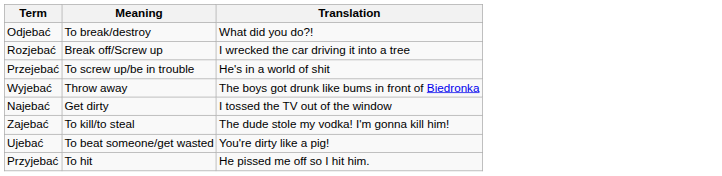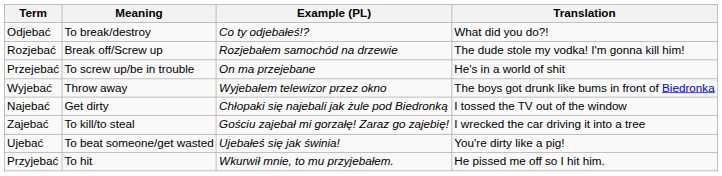 <table class="wikitable">
 <tr>
 <th>Term</th>
 <th>Meaning</th>
+<th>Example (PL)</th>
 <th>Translation</th>
 </tr>
 <tr>
 <td>Odjebać</td>
 <td>To break/destroy</td>
+<td><em>Co ty odjebałeś!?</em></td>
 <td>What did you do?!</td>
 </tr>
 <tr>
 <td>Rozjebać</td>
 <td>Break off/Screw up</td>
-<td>I wrecked the car driving it into a tree</td>
+<td><em>Rozjebałem samochód na drzewie</em></td>
+<td>The dude stole my vodka! I'm gonna kill him!</td>
 </tr>
 <tr>
 <td>Przejebać</td>
 <td>To screw up/be in trouble</td>
+<td><em>On ma przejebane</em></td>
 <td>He's in a world of shit</td>
 </tr>
 <tr>
 <td>Wyjebać</td>
 <td>Throw away</td>
+<td><em>Wyjebałem telewizor przez okno</em></td>
 <td>The boys got drunk like bums in front of <a href='#'>Biedronka</a></td>
 </tr>
 <tr>
 <td>Najebać</td>
 <td>Get dirty</td>
+<td><em>Chłopaki się najebali jak żule pod Biedronką</em></td>
 <td>I tossed the TV out of the window</td>
 </tr>
 <tr>
 <td>Zajebać</td>
 <td>To kill/to steal</td>
-<td>The dude stole my vodka! I'm gonna kill him!</td>
+<td><em>Gościu zajebał mi gorzałę! Zaraz go zajebię!</em></td>
+<td>I wrecked the car driving it into a tree</td>
 </tr>
 <tr>
 <td>Ujebać</td>
 <td>To beat someone/get wasted</td>
+<td><em>Ujebałeś się jak świnia!</em></td>
 <td>You're dirty like a pig!</td>
 </tr>
 <tr>
 <td>Przyjebać</td>
 <td>To hit</td>
+<td><em>Wkurwił mnie, to mu przyjebałem.</em></td>
 <td>He pissed me off so I hit him.</td>
 </tr>
 </table>
